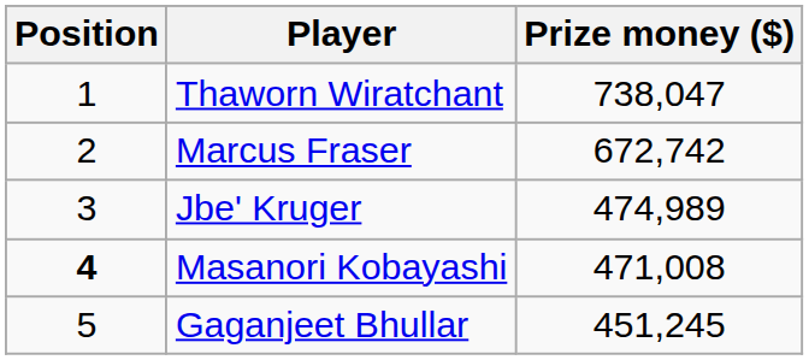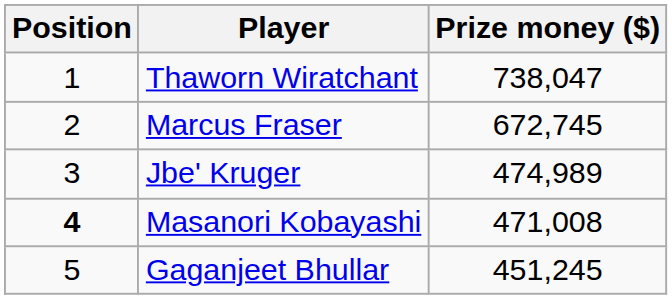 <table class="wikitable">
 <tr>
 <th>Position</th>
 <th>Player</th>
 <th>Prize money ($)</th>
 </tr>
 <tr>
 <td align=center>1</td>
 <td> <a href='#'>Thaworn Wiratchant</a></td>
 <td align=center>738,047</td>
 </tr>
 <tr>
 <td align=center>2</td>
 <td> <a href='#'>Marcus Fraser</a></td>
-<td align=center>672,742</td>
+<td align=center>672,745</td>
 </tr>
 <tr>
 <td align=center>3</td>
 <td> <a href='#'>Jbe' Kruger</a></td>
 <td align=center>474,989</td>
 </tr>
 <tr>
 <td align=center><strong>4</strong></td>
 <td> <a href='#'>Masanori Kobayashi</a></td>
 <td align=center>471,008</td>
 </tr>
 <tr>
 <td align=center>5</td>
 <td> <a href='#'>Gaganjeet Bhullar</a></td>
 <td align=center>451,245</td>
 </tr>
 </table>
